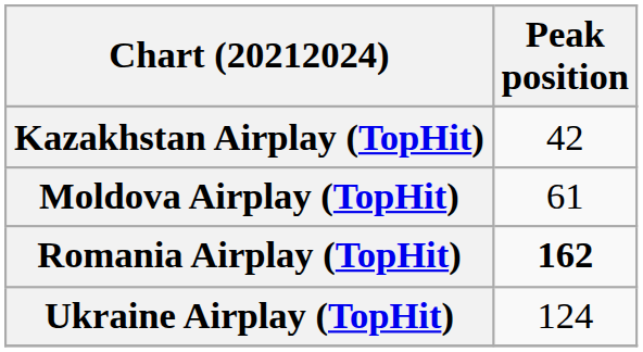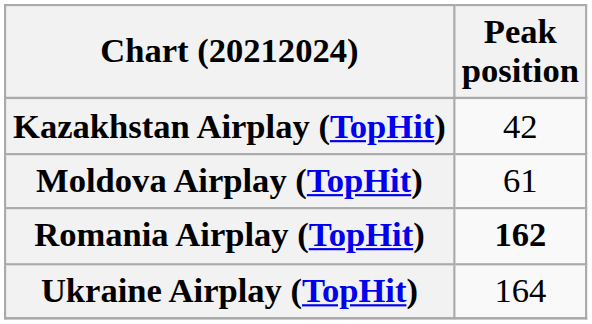 <table class="wikitable plainrowheaders sortable" style="text-align:center">
 <tr>
 <th scope="col">Chart (20212024)</th>
 <th scope="col">Peak<br>position</th>
 </tr>
 <tr>
 </tr>
 <tr>
 </tr>
 <tr>
 <th scope="row">Kazakhstan Airplay (<a href='#'>TopHit</a>)</th>
 <td>42</td>
 </tr>
 <tr>
 <th scope="row">Moldova Airplay (<a href='#'>TopHit</a>)</th>
 <td>61</td>
 </tr>
 <tr>
 <th scope="row">Romania Airplay (<a href='#'>TopHit</a>)</th>
 <td><strong>162</strong></td>
 </tr>
 <tr>
 <th scope="row">Ukraine Airplay (<a href='#'>TopHit</a>)</th>
-<td>124</td>
+<td>164</td>
 </tr>
 <tr>
 </tr>
 </table>
